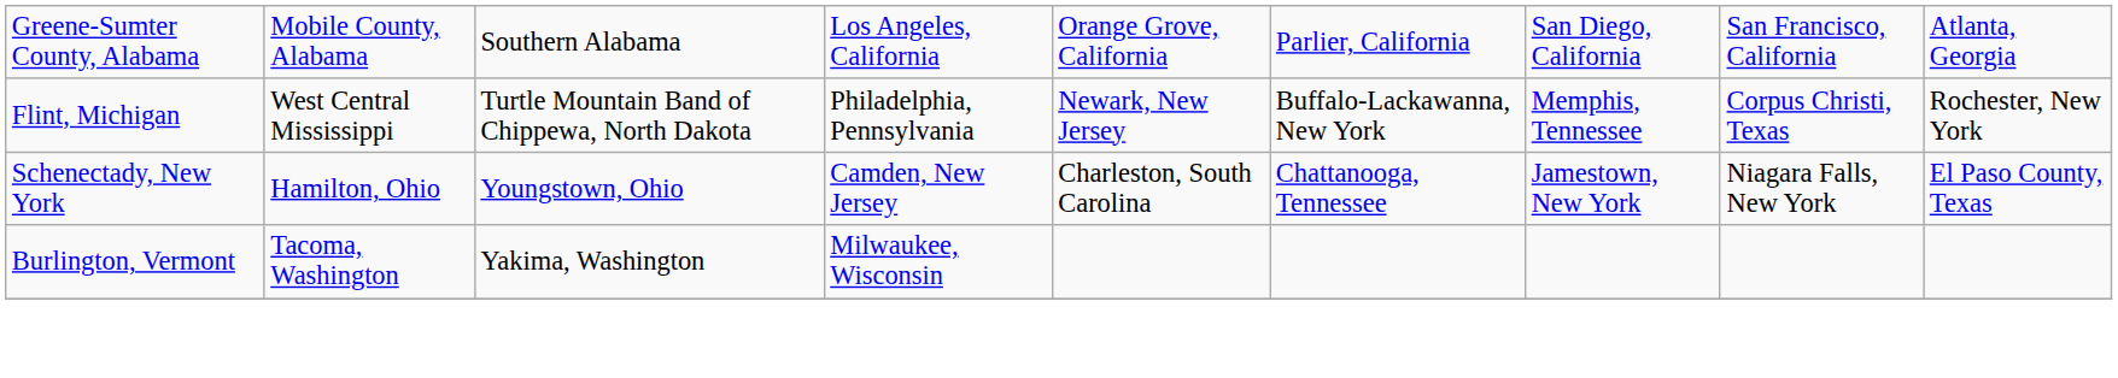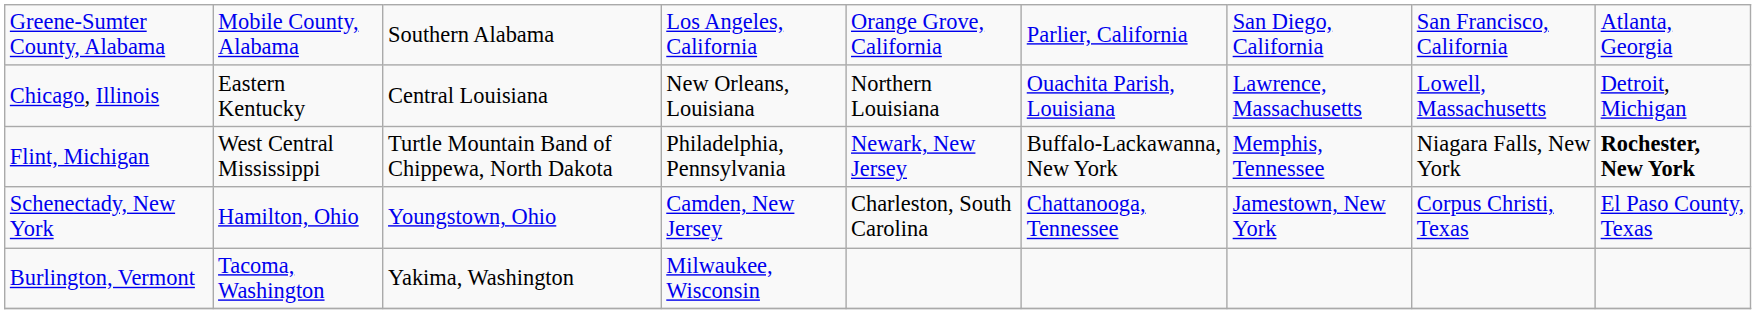 <table class="wikitable">
 <tr>
 <td><a href='#'>Greene-Sumter County, Alabama</a></td>
 <td><a href='#'>Mobile County, Alabama</a></td>
 <td>Southern Alabama</td>
 <td><a href='#'>Los Angeles, California</a></td>
 <td><a href='#'>Orange Grove, California</a></td>
 <td><a href='#'>Parlier, California</a></td>
 <td><a href='#'>San Diego, California</a></td>
 <td><a href='#'>San Francisco, California</a></td>
 <td><a href='#'>Atlanta, Georgia</a></td>
 </tr>
 <tr>
+<td><a href='#'>Chicago</a>, <a href='#'>Illinois</a></td>
+<td>Eastern Kentucky</td>
+<td>Central Louisiana</td>
+<td>New Orleans, Louisiana</td>
+<td>Northern Louisiana</td>
+<td><a href='#'>Ouachita Parish, Louisiana</a></td>
+<td><a href='#'>Lawrence, Massachusetts</a></td>
+<td><a href='#'>Lowell, Massachusetts</a></td>
+<td><a href='#'>Detroit</a>, <a href='#'>Michigan</a></td>
+</tr>
+<tr>
 <td><a href='#'>Flint, Michigan</a></td>
 <td>West Central Mississippi</td>
 <td>Turtle Mountain Band of Chippewa, North Dakota</td>
 <td>Philadelphia, Pennsylvania</td>
 <td><a href='#'>Newark, New Jersey</a></td>
 <td>Buffalo-Lackawanna, New York</td>
 <td><a href='#'>Memphis, Tennessee</a></td>
-<td><a href='#'>Corpus Christi, Texas</a></td>
-<td>Rochester, New York</td>
+<td>Niagara Falls, New York</td>
+<td><strong>Rochester, New York</strong></td>
 </tr>
 <tr>
 <td><a href='#'>Schenectady, New York</a></td>
 <td><a href='#'>Hamilton, Ohio</a></td>
 <td><a href='#'>Youngstown, Ohio</a></td>
 <td><a href='#'>Camden, New Jersey</a></td>
 <td>Charleston, South Carolina</td>
 <td><a href='#'>Chattanooga, Tennessee</a></td>
 <td><a href='#'>Jamestown, New York</a></td>
-<td>Niagara Falls, New York</td>
+<td><a href='#'>Corpus Christi, Texas</a></td>
 <td><a href='#'>El Paso County, Texas</a></td>
 </tr>
 <tr>
 <td><a href='#'>Burlington, Vermont</a></td>
 <td><a href='#'>Tacoma, Washington</a></td>
 <td>Yakima, Washington</td>
 <td><a href='#'>Milwaukee, Wisconsin</a></td>
 <td></td>
 <td></td>
 <td></td>
 <td></td>
 <td></td>
 </tr>
 <tr>
 </tr>
 </table>
